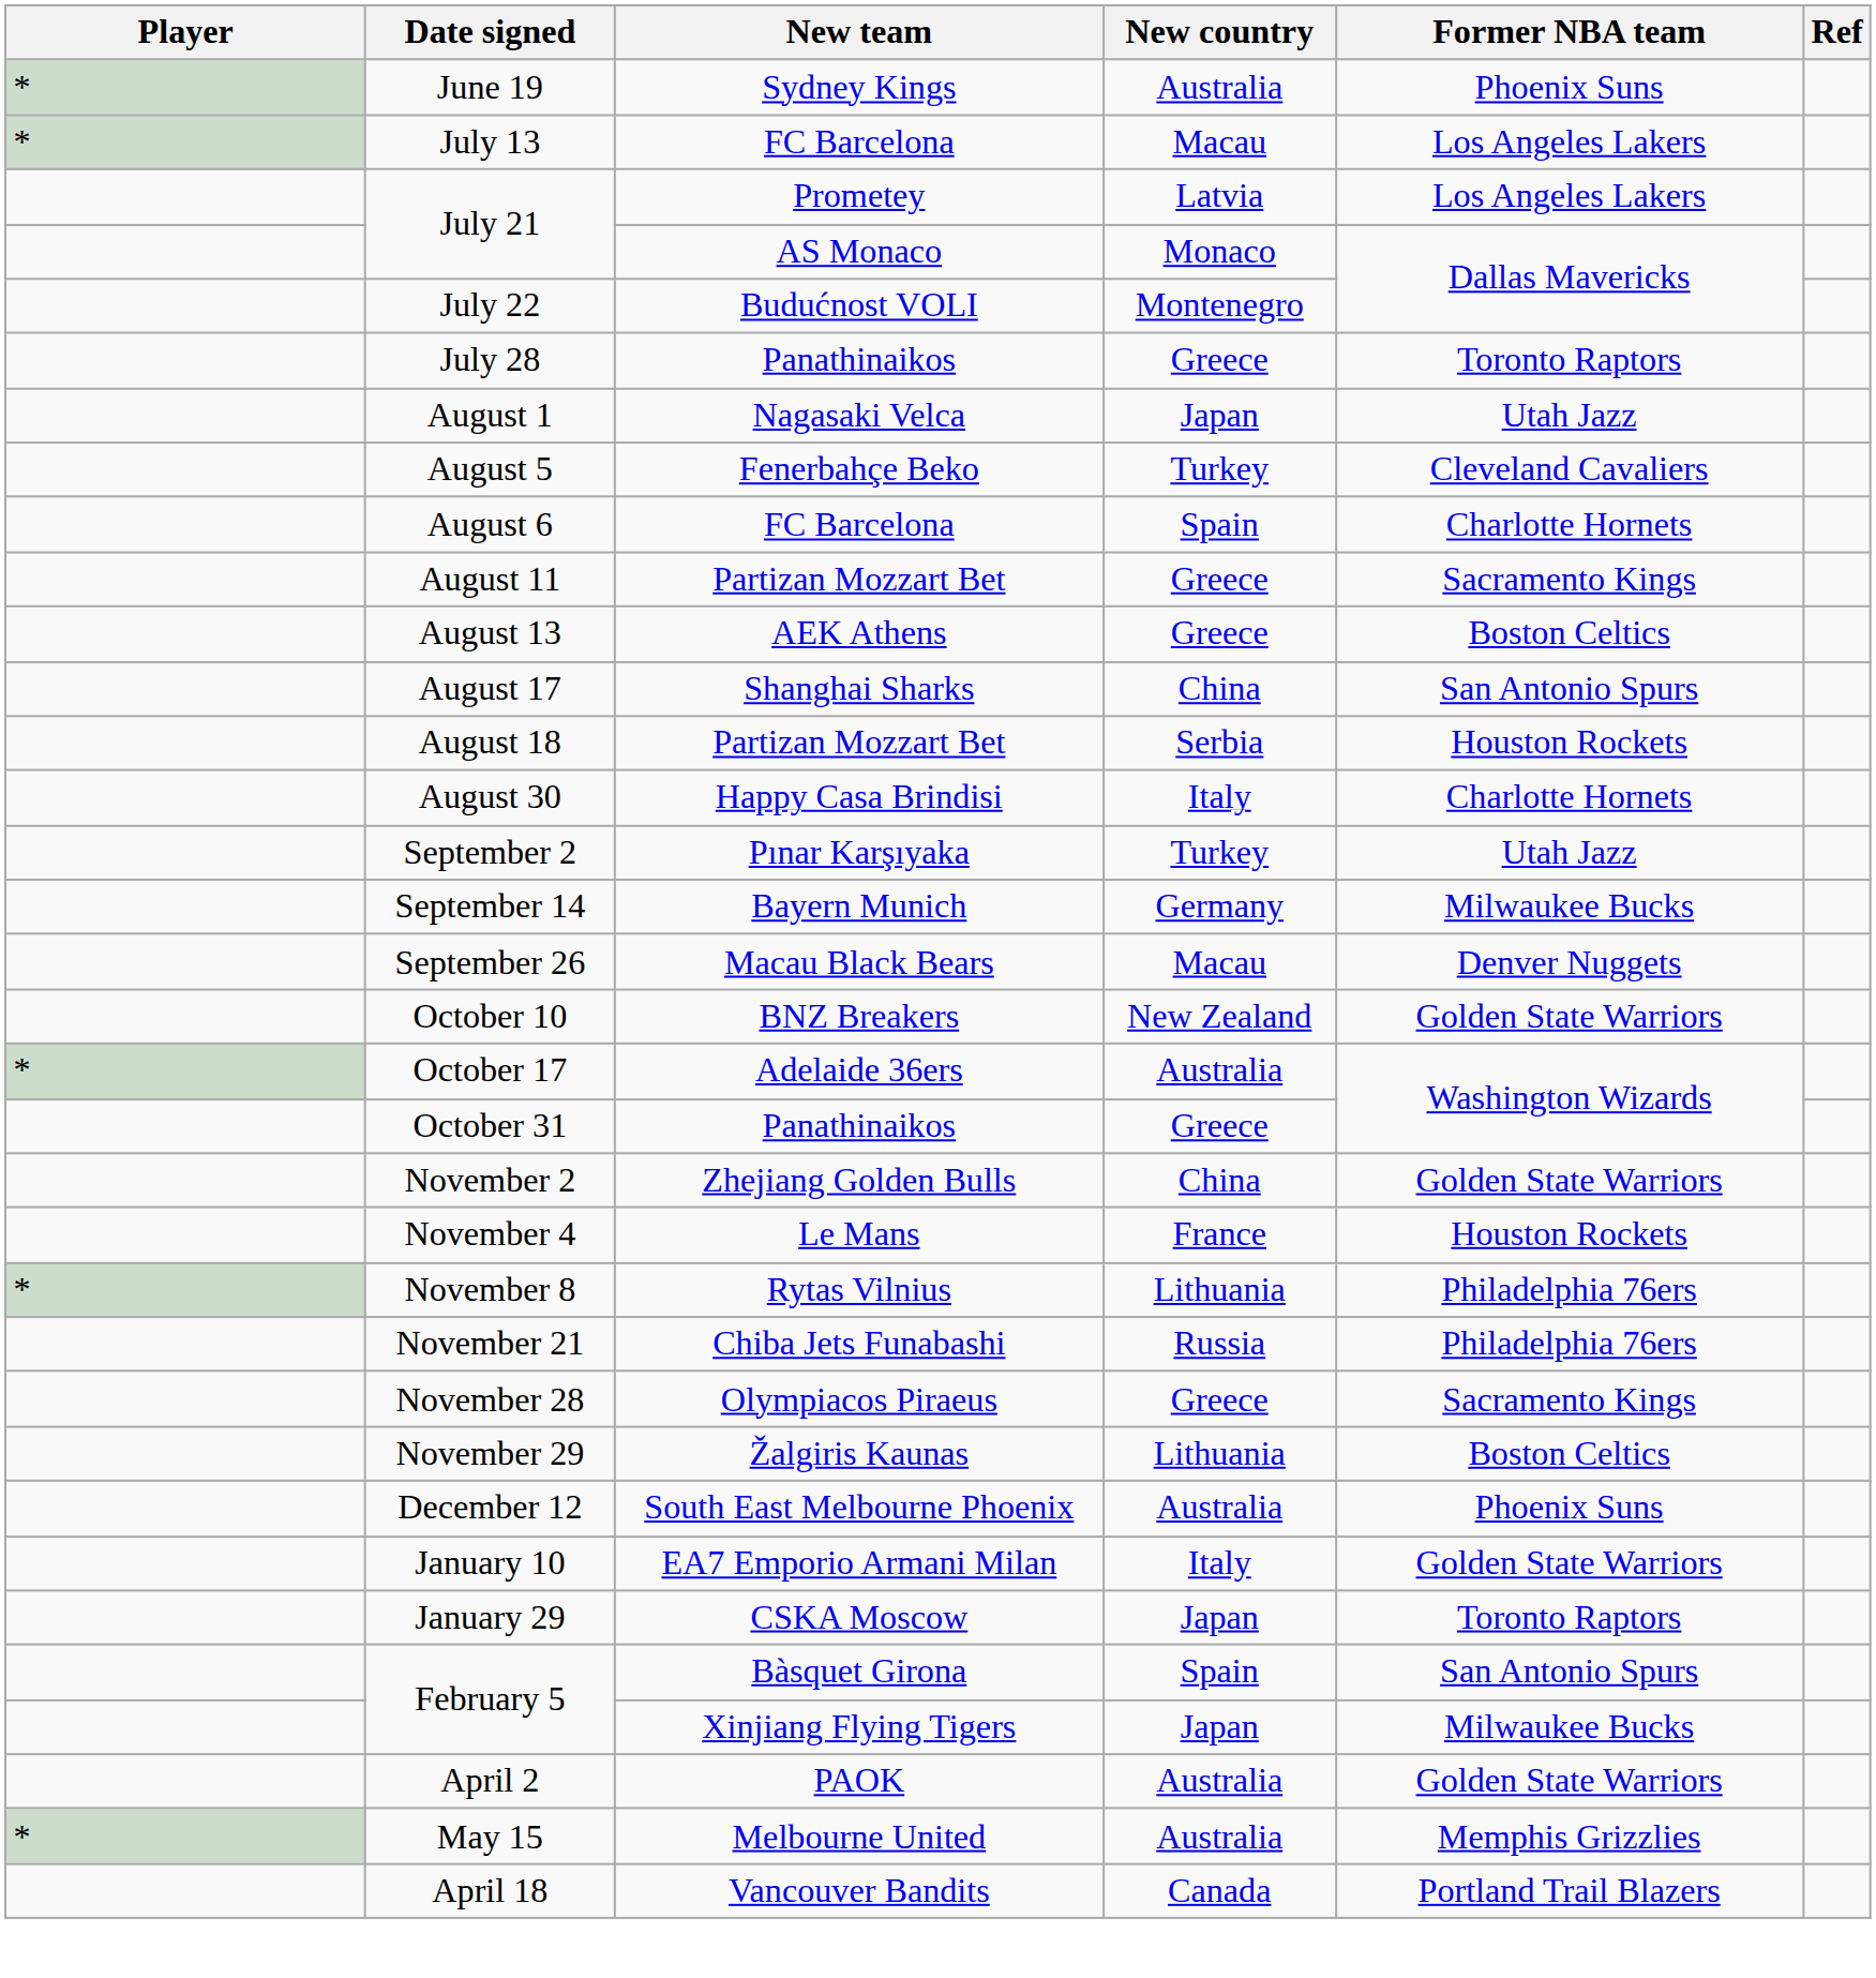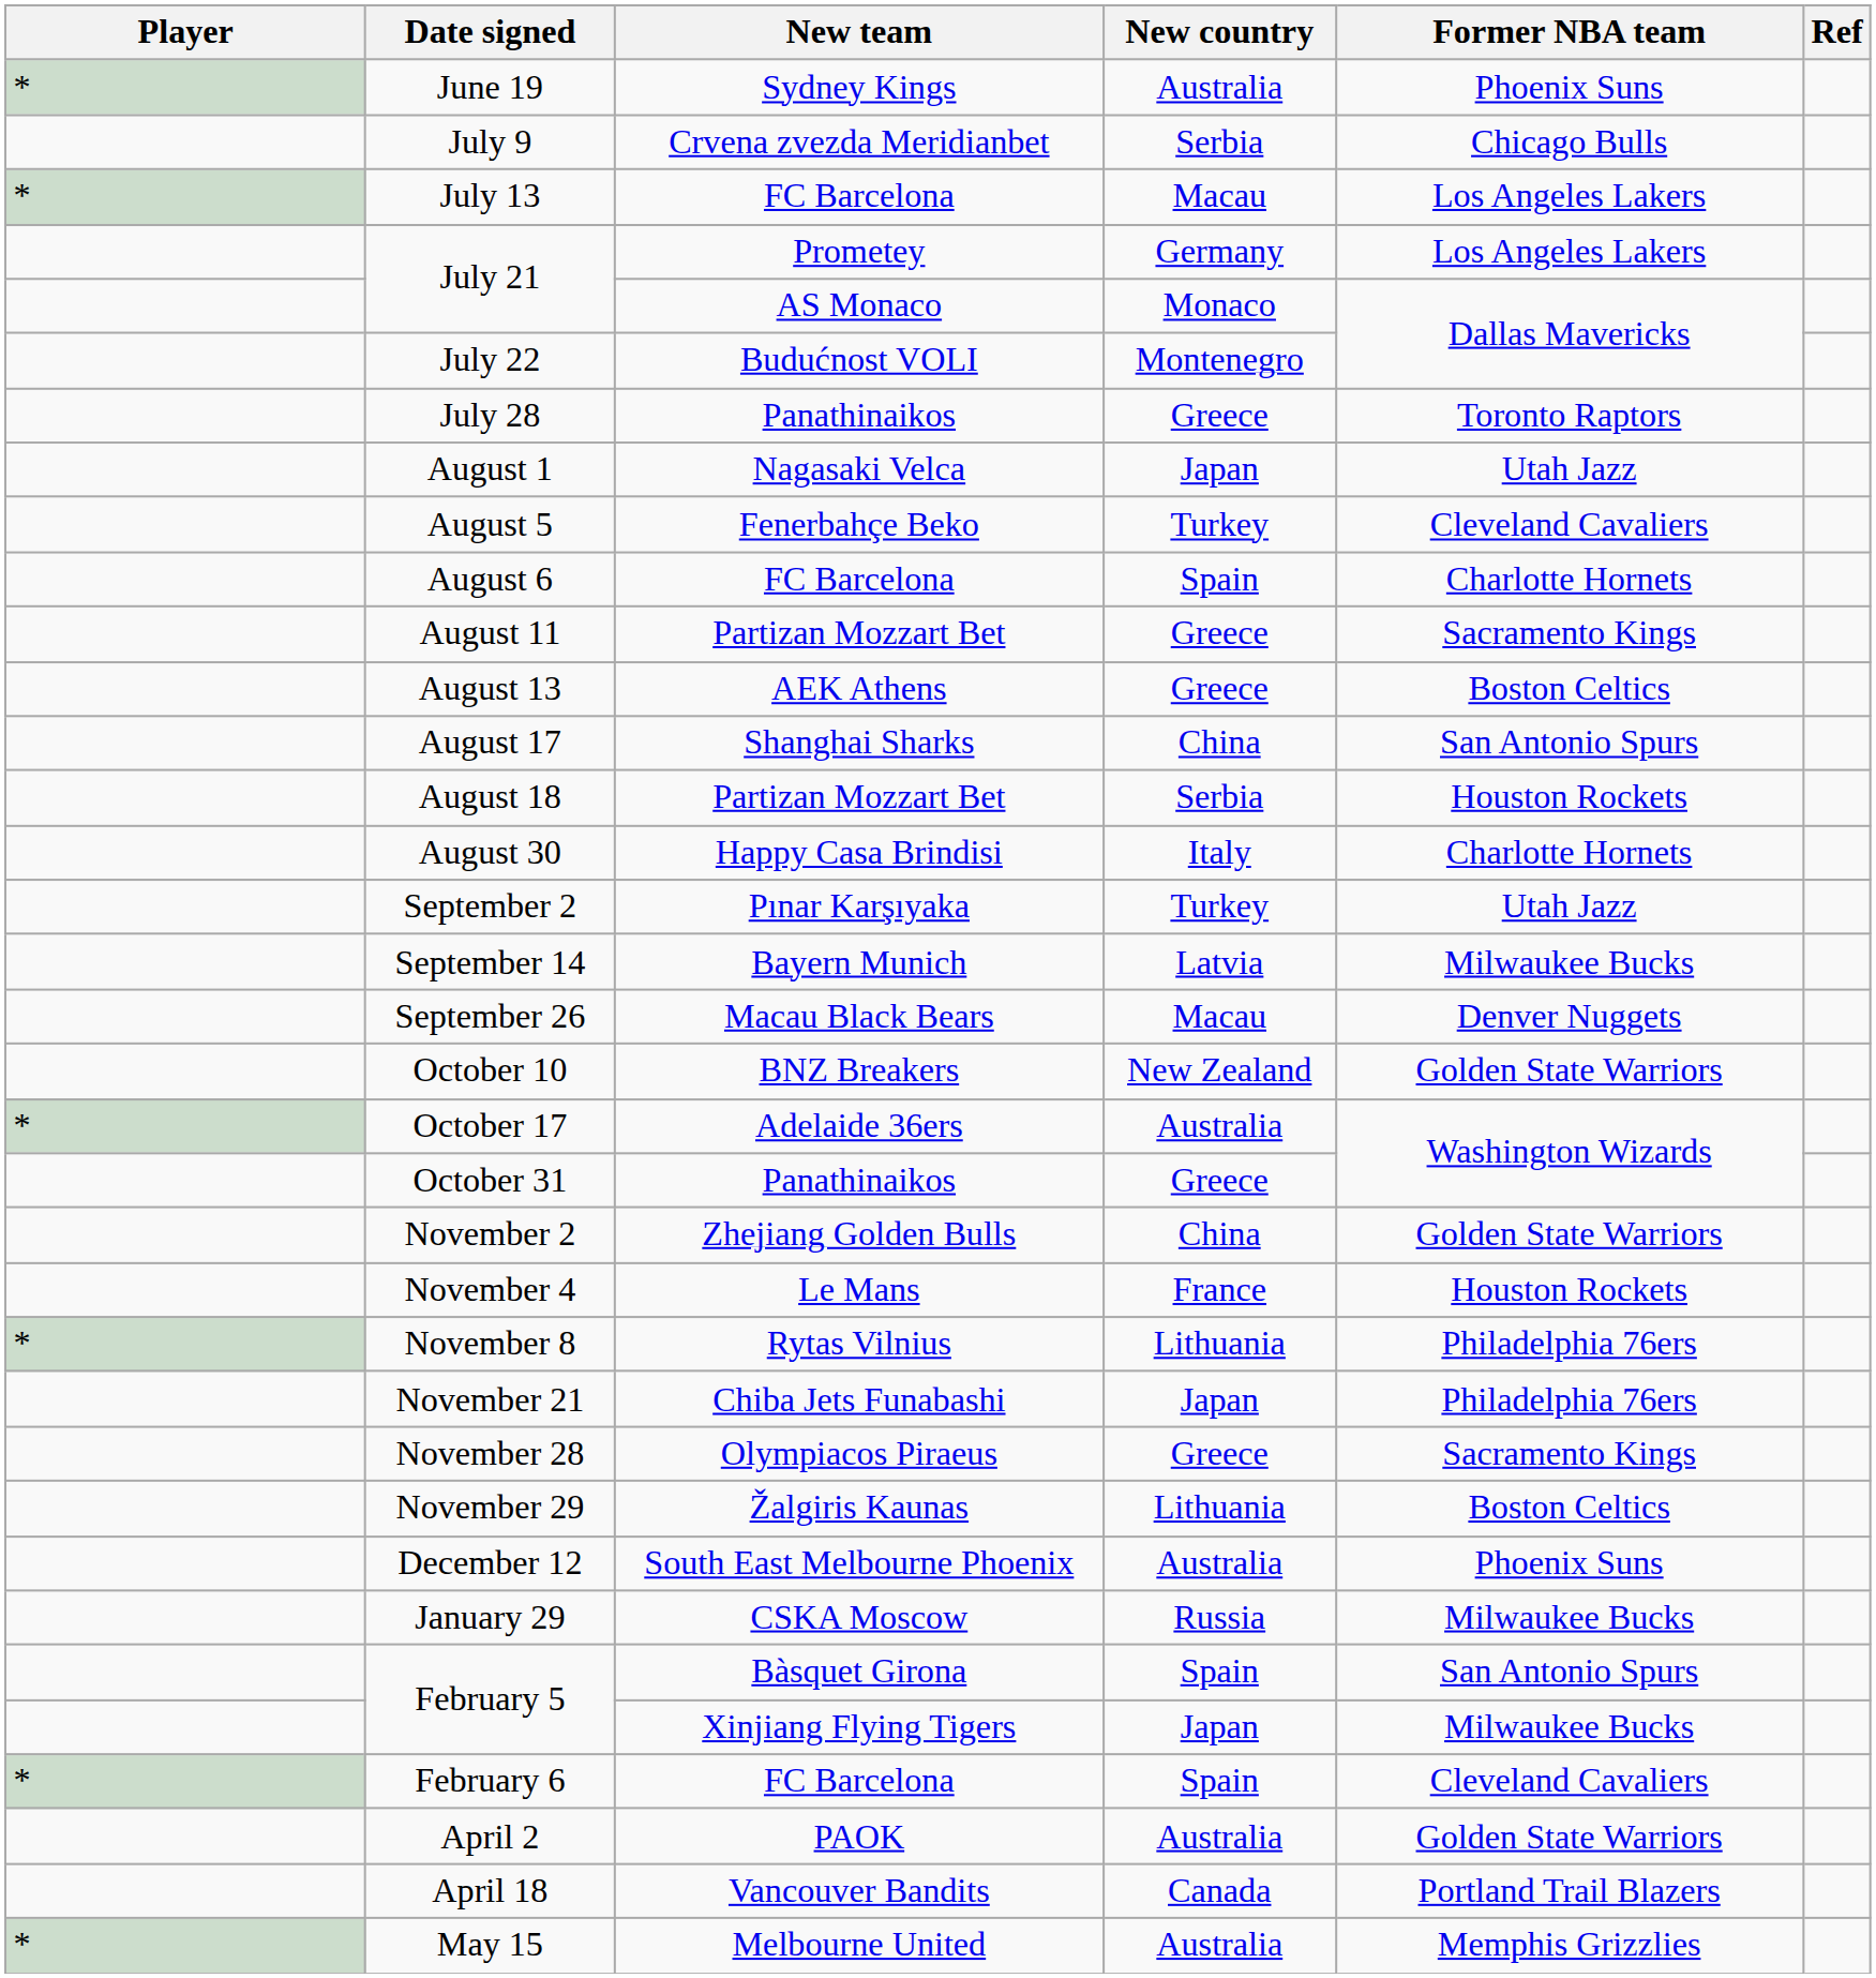 <table class="wikitable sortable" style="text-align:left">
 <tr>
 <th style="width:160px" align="left">Player</th>
 <th style="width:108px" align="center">Date signed</th>
 <th style="width:220px" align="center">New team</th>
 <th style="width:100px" align="center">New country</th>
 <th style="width:210px" align="center">Former NBA team</th>
 <th class="unsortable" align="center">Ref</th>
 </tr>
 <tr>
 <td style="width:20px; background:#cdc;">*</td>
 <td align="center">June 19</td>
 <td align="center"><a href='#'>Sydney Kings</a></td>
 <td align="center"><a href='#'>Australia</a></td>
 <td align="center"><a href='#'>Phoenix Suns</a></td>
 <td align="center"></td>
 </tr>
 <tr>
+<td></td>
+<td align="center">July 9</td>
+<td align="center"><a href='#'>Crvena zvezda Meridianbet</a></td>
+<td align="center"><a href='#'>Serbia</a></td>
+<td align="center"><a href='#'>Chicago Bulls</a></td>
+<td align="center"></td>
+</tr>
+<tr>
 <td style="width:20px; background:#cdc;">*</td>
 <td align="center">July 13</td>
 <td align="center"><a href='#'>FC Barcelona</a></td>
 <td align="center"><a href='#'>Macau</a></td>
 <td align="center"><a href='#'>Los Angeles Lakers</a></td>
 <td align="center"></td>
 </tr>
 <tr>
 <td></td>
 <td rowspan=2 align="center">July 21</td>
 <td align="center"><a href='#'>Prometey</a></td>
-<td align="center"><a href='#'>Latvia</a></td>
+<td align="center"><a href='#'>Germany</a></td>
 <td align="center"><a href='#'>Los Angeles Lakers</a></td>
 <td align="center"></td>
 </tr>
 <tr>
 <td></td>
 <td align="center"><a href='#'>AS Monaco</a></td>
 <td align="center"><a href='#'>Monaco</a></td>
 <td rowspan=2 align="center"><a href='#'>Dallas Mavericks</a></td>
 <td align="center"></td>
 </tr>
 <tr>
 <td></td>
 <td align="center">July 22</td>
 <td align="center"><a href='#'>Budućnost VOLI</a></td>
 <td align="center"><a href='#'>Montenegro</a></td>
 <td align="center"></td>
 </tr>
 <tr>
 <td></td>
 <td align="center">July 28</td>
 <td align="center"><a href='#'>Panathinaikos</a></td>
 <td align="center"><a href='#'>Greece</a></td>
 <td align="center"><a href='#'>Toronto Raptors</a></td>
 <td align="center"></td>
 </tr>
 <tr>
 <td></td>
 <td align="center">August 1</td>
 <td align="center"><a href='#'>Nagasaki Velca</a></td>
 <td align="center"><a href='#'>Japan</a></td>
 <td align="center"><a href='#'>Utah Jazz</a></td>
 <td align="center"></td>
 </tr>
 <tr>
 <td></td>
 <td align="center">August 5</td>
 <td align="center"><a href='#'>Fenerbahçe Beko</a></td>
 <td align="center"><a href='#'>Turkey</a></td>
 <td align="center"><a href='#'>Cleveland Cavaliers</a></td>
 <td align="center"></td>
 </tr>
 <tr>
 <td></td>
 <td align="center">August 6</td>
 <td align="center"><a href='#'>FC Barcelona</a></td>
 <td align="center"><a href='#'>Spain</a></td>
 <td align="center"><a href='#'>Charlotte Hornets</a></td>
 <td align="center"></td>
 </tr>
 <tr>
 <td></td>
 <td align="center">August 11</td>
 <td align="center"><a href='#'>Partizan Mozzart Bet</a></td>
 <td align="center"><a href='#'>Greece</a></td>
 <td align="center"><a href='#'>Sacramento Kings</a></td>
 <td align="center"></td>
 </tr>
 <tr>
 <td></td>
 <td align="center">August 13</td>
 <td align="center"><a href='#'>AEK Athens</a></td>
 <td align="center"><a href='#'>Greece</a></td>
 <td align="center"><a href='#'>Boston Celtics</a></td>
 <td align="center"></td>
 </tr>
 <tr>
 <td></td>
 <td align="center">August 17</td>
 <td align="center"><a href='#'>Shanghai Sharks</a></td>
 <td align="center"><a href='#'>China</a></td>
 <td align="center"><a href='#'>San Antonio Spurs</a></td>
 <td align="center"></td>
 </tr>
 <tr>
 <td></td>
 <td align="center">August 18</td>
 <td align="center"><a href='#'>Partizan Mozzart Bet</a></td>
 <td align="center"><a href='#'>Serbia</a></td>
 <td align="center"><a href='#'>Houston Rockets</a></td>
 <td align="center"></td>
 </tr>
 <tr>
 <td></td>
 <td align="center">August 30</td>
 <td align="center"><a href='#'>Happy Casa Brindisi</a></td>
 <td align="center"><a href='#'>Italy</a></td>
 <td align="center"><a href='#'>Charlotte Hornets</a></td>
 <td align="center"></td>
 </tr>
 <tr>
 <td></td>
 <td align="center">September 2</td>
 <td align="center"><a href='#'>Pınar Karşıyaka</a></td>
 <td align="center"><a href='#'>Turkey</a></td>
 <td align="center"><a href='#'>Utah Jazz</a></td>
 <td align="center"></td>
 </tr>
 <tr>
 <td></td>
 <td align="center">September 14</td>
 <td align="center"><a href='#'>Bayern Munich</a></td>
-<td align="center"><a href='#'>Germany</a></td>
+<td align="center"><a href='#'>Latvia</a></td>
 <td align="center"><a href='#'>Milwaukee Bucks</a></td>
 <td align="center"></td>
 </tr>
 <tr>
 <td></td>
 <td align="center">September 26</td>
 <td align="center"><a href='#'>Macau Black Bears</a></td>
 <td align="center"><a href='#'>Macau</a></td>
 <td align="center"><a href='#'>Denver Nuggets</a></td>
 <td align="center"></td>
 </tr>
 <tr>
 <td></td>
 <td align="center">October 10</td>
 <td align="center"><a href='#'>BNZ Breakers</a></td>
 <td align="center"><a href='#'>New Zealand</a></td>
 <td align="center"><a href='#'>Golden State Warriors</a></td>
 <td align="center"></td>
 </tr>
 <tr>
 <td style="width:20px; background:#cdc;">*</td>
 <td align="center">October 17</td>
 <td align="center"><a href='#'>Adelaide 36ers</a></td>
 <td align="center"><a href='#'>Australia</a></td>
 <td rowspan=2 align="center"><a href='#'>Washington Wizards</a></td>
 <td align="center"></td>
 </tr>
 <tr>
 <td></td>
 <td align="center">October 31</td>
 <td align="center"><a href='#'>Panathinaikos</a></td>
 <td align="center"><a href='#'>Greece</a></td>
 <td align="center"></td>
 </tr>
 <tr>
 <td></td>
 <td align="center">November 2</td>
 <td align="center"><a href='#'>Zhejiang Golden Bulls</a></td>
 <td align="center"><a href='#'>China</a></td>
 <td align="center"><a href='#'>Golden State Warriors</a></td>
 <td align="center"></td>
 </tr>
 <tr>
 <td></td>
 <td align="center">November 4</td>
 <td align="center"><a href='#'>Le Mans</a></td>
 <td align="center"><a href='#'>France</a></td>
 <td align="center"><a href='#'>Houston Rockets</a></td>
 <td align="center"></td>
 </tr>
 <tr>
 <td style="width:20px; background:#cdc;">*</td>
 <td align="center">November 8</td>
 <td align="center"><a href='#'>Rytas Vilnius</a></td>
 <td align="center"><a href='#'>Lithuania</a></td>
 <td align="center"><a href='#'>Philadelphia 76ers</a></td>
 <td align="center"></td>
 </tr>
 <tr>
 <td></td>
 <td align="center">November 21</td>
 <td align="center"><a href='#'>Chiba Jets Funabashi</a></td>
-<td align="center"><a href='#'>Russia</a></td>
+<td align="center"><a href='#'>Japan</a></td>
 <td align="center"><a href='#'>Philadelphia 76ers</a></td>
 <td align="center"></td>
 </tr>
 <tr>
 <td></td>
 <td align="center">November 28</td>
 <td align="center"><a href='#'>Olympiacos Piraeus</a></td>
 <td align="center"><a href='#'>Greece</a></td>
 <td align="center"><a href='#'>Sacramento Kings</a></td>
 <td align="center"></td>
 </tr>
 <tr>
 <td></td>
 <td align="center">November 29</td>
 <td align="center"><a href='#'>Žalgiris Kaunas</a></td>
 <td align="center"><a href='#'>Lithuania</a></td>
 <td align="center"><a href='#'>Boston Celtics</a></td>
 <td align="center"></td>
 </tr>
 <tr>
 <td></td>
 <td align="center">December 12</td>
 <td align="center"><a href='#'>South East Melbourne Phoenix</a></td>
 <td align="center"><a href='#'>Australia</a></td>
 <td align="center"><a href='#'>Phoenix Suns</a></td>
 <td align="center"></td>
 </tr>
 <tr>
 <td></td>
-<td align="center">January 10</td>
-<td align="center"><a href='#'>EA7 Emporio Armani Milan</a></td>
-<td align="center"><a href='#'>Italy</a></td>
-<td align="center"><a href='#'>Golden State Warriors</a></td>
-<td align="center"></td>
-</tr>
-<tr>
-<td></td>
 <td align="center">January 29</td>
 <td align="center"><a href='#'>CSKA Moscow</a></td>
-<td align="center"><a href='#'>Japan</a></td>
-<td align="center"><a href='#'>Toronto Raptors</a></td>
+<td align="center"><a href='#'>Russia</a></td>
+<td align="center"><a href='#'>Milwaukee Bucks</a></td>
 <td align="center"></td>
 </tr>
 <tr>
 <td></td>
 <td rowspan=2 align="center">February 5</td>
 <td align="center"><a href='#'>Bàsquet Girona</a></td>
 <td align="center"><a href='#'>Spain</a></td>
 <td align="center"><a href='#'>San Antonio Spurs</a></td>
 <td align="center"></td>
 </tr>
 <tr>
 <td></td>
 <td align="center"><a href='#'>Xinjiang Flying Tigers</a></td>
 <td align="center"><a href='#'>Japan</a></td>
 <td align="center"><a href='#'>Milwaukee Bucks</a></td>
 <td align="center"></td>
 </tr>
 <tr>
+<td style="width:20px; background:#cdc;">*</td>
+<td align="center">February 6</td>
+<td align="center"><a href='#'>FC Barcelona</a></td>
+<td align="center"><a href='#'>Spain</a></td>
+<td align="center"><a href='#'>Cleveland Cavaliers</a></td>
+<td align="center"></td>
+</tr>
+<tr>
 <td></td>
 <td align="center">April 2</td>
 <td align="center"><a href='#'>PAOK</a></td>
 <td align="center"><a href='#'>Australia</a></td>
 <td align="center"><a href='#'>Golden State Warriors</a></td>
+<td align="center"></td>
+</tr>
+<tr>
+<td></td>
+<td align="center">April 18</td>
+<td align="center"><a href='#'>Vancouver Bandits</a></td>
+<td align="center"><a href='#'>Canada</a></td>
+<td align="center"><a href='#'>Portland Trail Blazers</a></td>
 <td align="center"></td>
 </tr>
 <tr>
 <td style="width:20px; background:#cdc;">*</td>
 <td align="center">May 15</td>
 <td align="center"><a href='#'>Melbourne United</a></td>
 <td align="center"><a href='#'>Australia</a></td>
 <td align="center"><a href='#'>Memphis Grizzlies</a></td>
 <td align="center"></td>
 </tr>
-<tr>
-<td></td>
-<td align="center">April 18</td>
-<td align="center"><a href='#'>Vancouver Bandits</a></td>
-<td align="center"><a href='#'>Canada</a></td>
-<td align="center"><a href='#'>Portland Trail Blazers</a></td>
-<td align="center"></td>
-</tr>
 </table>
